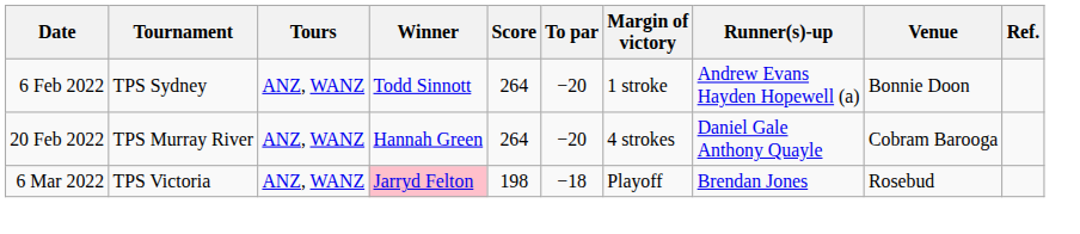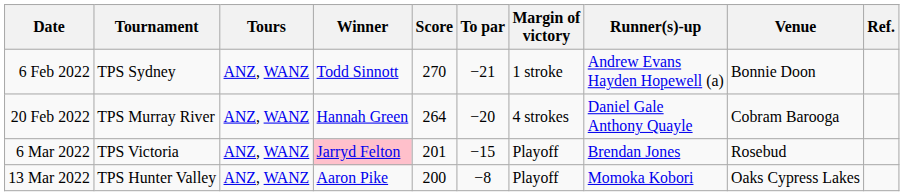 <table class=wikitable style="font-size:95%">
 <tr>
 <th>Date</th>
 <th>Tournament</th>
 <th>Tours</th>
 <th>Winner</th>
 <th>Score</th>
 <th>To par</th>
 <th>Margin of<br>victory</th>
 <th>Runner(s)-up</th>
 <th>Venue</th>
 <th>Ref.</th>
 </tr>
 <tr>
 <td align=right>6 Feb 2022</td>
 <td>TPS Sydney</td>
 <td><a href='#'>ANZ</a>, <a href='#'>WANZ</a></td>
 <td> <a href='#'>Todd Sinnott</a></td>
-<td align=center>264</td>
-<td align=center>−20</td>
+<td align=center>270</td>
+<td align=center>−21</td>
 <td>1 stroke</td>
 <td> <a href='#'>Andrew Evans</a><br> <a href='#'>Hayden Hopewell</a> (a)</td>
 <td>Bonnie Doon</td>
 <td></td>
 </tr>
 <tr>
 <td align=right>20 Feb 2022</td>
 <td>TPS Murray River</td>
 <td><a href='#'>ANZ</a>, <a href='#'>WANZ</a></td>
 <td> <a href='#'>Hannah Green</a></td>
 <td align=center>264</td>
 <td align=center>−20</td>
 <td>4 strokes</td>
 <td> <a href='#'>Daniel Gale</a><br> <a href='#'>Anthony Quayle</a></td>
 <td>Cobram Barooga</td>
 <td></td>
 </tr>
 <tr>
 <td align=right>6 Mar 2022</td>
 <td>TPS Victoria</td>
 <td><a href='#'>ANZ</a>, <a href='#'>WANZ</a></td>
 <td style="background: pink;"> <a href='#'>Jarryd Felton</a></td>
-<td align=center>198</td>
-<td align=center>−18</td>
+<td align=center>201</td>
+<td align=center>−15</td>
 <td>Playoff</td>
 <td> <a href='#'>Brendan Jones</a></td>
 <td>Rosebud</td>
 <td></td>
 </tr>
+<tr>
+<td align=right>13 Mar 2022</td>
+<td>TPS Hunter Valley</td>
+<td><a href='#'>ANZ</a>, <a href='#'>WANZ</a></td>
+<td> <a href='#'>Aaron Pike</a></td>
+<td align=center>200</td>
+<td align=center>−8</td>
+<td>Playoff</td>
+<td> <a href='#'>Momoka Kobori</a></td>
+<td>Oaks Cypress Lakes</td>
+<td></td>
+</tr>
 </table>
